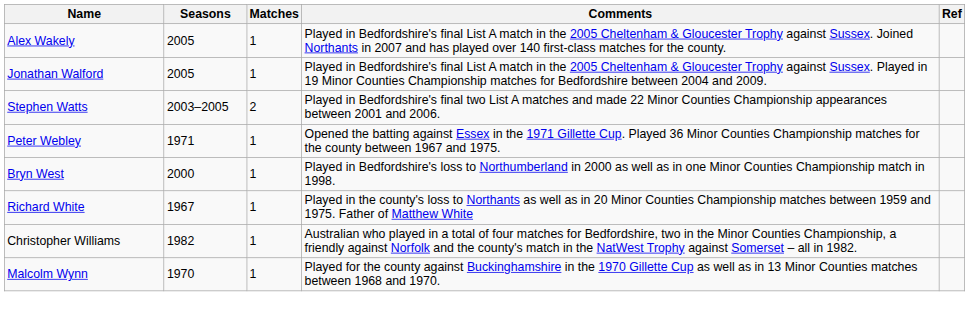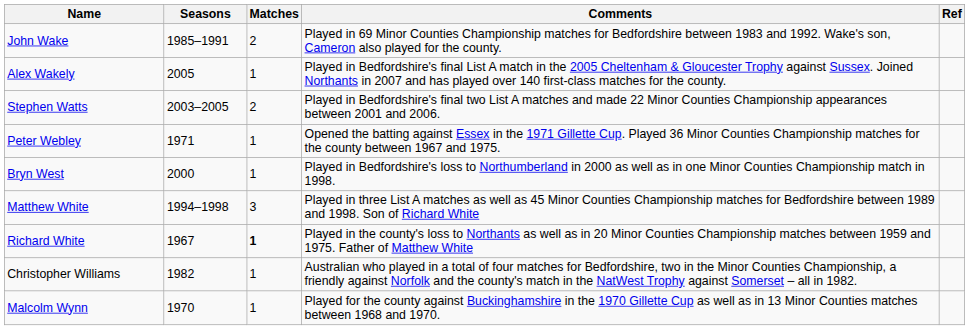 <table class="wikitable">
 <tr>
 <th style="width:200px">Name</th>
 <th style="width:100px">Seasons</th>
 <th>Matches</th>
 <th>Comments</th>
 <th>Ref</th>
 </tr>
 <tr>
+<td><a href='#'>John Wake</a></td>
+<td>1985–1991</td>
+<td>2</td>
+<td>Played in 69 Minor Counties Championship matches for Bedfordshire between 1983 and 1992. Wake's son, <a href='#'>Cameron</a> also played for the county.</td>
+<td></td>
+</tr>
+<tr>
 <td><a href='#'>Alex Wakely</a></td>
 <td>2005</td>
 <td>1</td>
 <td>Played in Bedfordshire's final List A match in the <a href='#'>2005 Cheltenham & Gloucester Trophy</a> against <a href='#'>Sussex</a>. Joined <a href='#'>Northants</a> in 2007 and has played over 140 first-class matches for the county.</td>
-<td></td>
-</tr>
-<tr>
-<td><a href='#'>Jonathan Walford</a></td>
-<td>2005</td>
-<td>1</td>
-<td>Played in Bedfordshire's final List A match in the <a href='#'>2005 Cheltenham & Gloucester Trophy</a> against <a href='#'>Sussex</a>. Played in 19 Minor Counties Championship matches for Bedfordshire between 2004 and 2009.</td>
 <td></td>
 </tr>
 <tr>
 <td><a href='#'>Stephen Watts</a></td>
 <td>2003–2005</td>
 <td>2</td>
 <td>Played in Bedfordshire's final two List A matches and made 22 Minor Counties Championship appearances between 2001 and 2006.</td>
 <td></td>
 </tr>
 <tr>
 <td><a href='#'>Peter Webley</a></td>
 <td>1971</td>
 <td>1</td>
 <td>Opened the batting against <a href='#'>Essex</a> in the <a href='#'>1971 Gillette Cup</a>. Played 36 Minor Counties Championship matches for the county between 1967 and 1975.</td>
 <td></td>
 </tr>
 <tr>
 <td><a href='#'>Bryn West</a></td>
 <td>2000</td>
 <td>1</td>
 <td>Played in Bedfordshire's loss to <a href='#'>Northumberland</a> in 2000 as well as in one Minor Counties Championship match in 1998.</td>
 <td></td>
 </tr>
 <tr>
+<td><a href='#'>Matthew White</a></td>
+<td>1994–1998</td>
+<td>3</td>
+<td>Played in three List A matches as well as 45 Minor Counties Championship matches for Bedfordshire between 1989 and 1998. Son of <a href='#'>Richard White</a></td>
+<td></td>
+</tr>
+<tr>
 <td><a href='#'>Richard White</a></td>
 <td>1967</td>
-<td>1</td>
+<td><strong>1</strong></td>
 <td>Played in the county's loss to <a href='#'>Northants</a> as well as in 20 Minor Counties Championship matches between 1959 and 1975. Father of <a href='#'>Matthew White</a></td>
 <td></td>
 </tr>
 <tr>
 <td>Christopher Williams</td>
 <td>1982</td>
 <td>1</td>
 <td>Australian who played in a total of four matches for Bedfordshire, two in the Minor Counties Championship, a friendly against <a href='#'>Norfolk</a> and the county's match in the <a href='#'>NatWest Trophy</a> against <a href='#'>Somerset</a> – all in 1982.</td>
 <td></td>
 </tr>
 <tr>
 <td><a href='#'>Malcolm Wynn</a></td>
 <td>1970</td>
 <td>1</td>
 <td>Played for the county against <a href='#'>Buckinghamshire</a> in the <a href='#'>1970 Gillette Cup</a> as well as in 13 Minor Counties matches between 1968 and 1970.</td>
 <td></td>
 </tr>
 </table>
